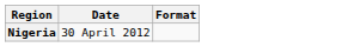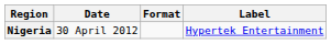 <table class="wikitable plainrowheaders">
 <tr>
 <th scope="col">Region</th>
 <th scope="col">Date</th>
 <th scope="col">Format</th>
+<th scope="col">Label</th>
 </tr>
 <tr>
 <th scope="row">Nigeria</th>
 <td>30 April 2012</td>
 <td></td>
+<td><a href='#'>Hypertek Entertainment</a></td>
 </tr>
 </table>
